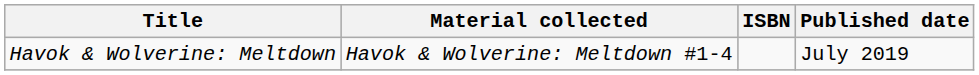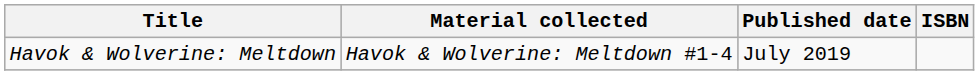 <table class="wikitable">
 <tr>
 <th>Title</th>
 <th>Material collected</th>
+<th>Published date</th>
 <th>ISBN</th>
-<th>Published date</th>
 </tr>
 <tr>
 <td><em>Havok & Wolverine: Meltdown</em></td>
 <td><em>Havok & Wolverine: Meltdown</em> #1-4</td>
+<td>July 2019</td>
 <td></td>
-<td>July 2019</td>
 </tr>
 </table>
